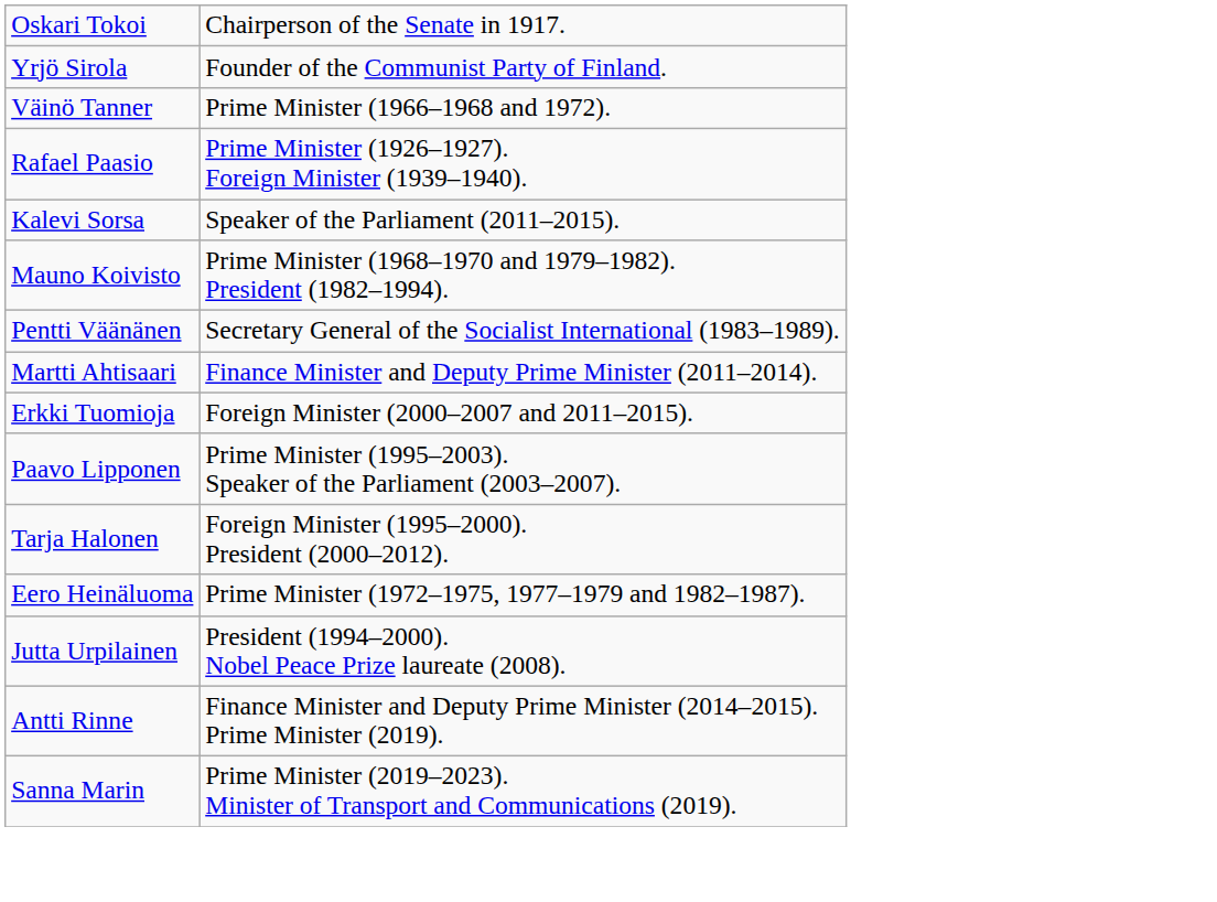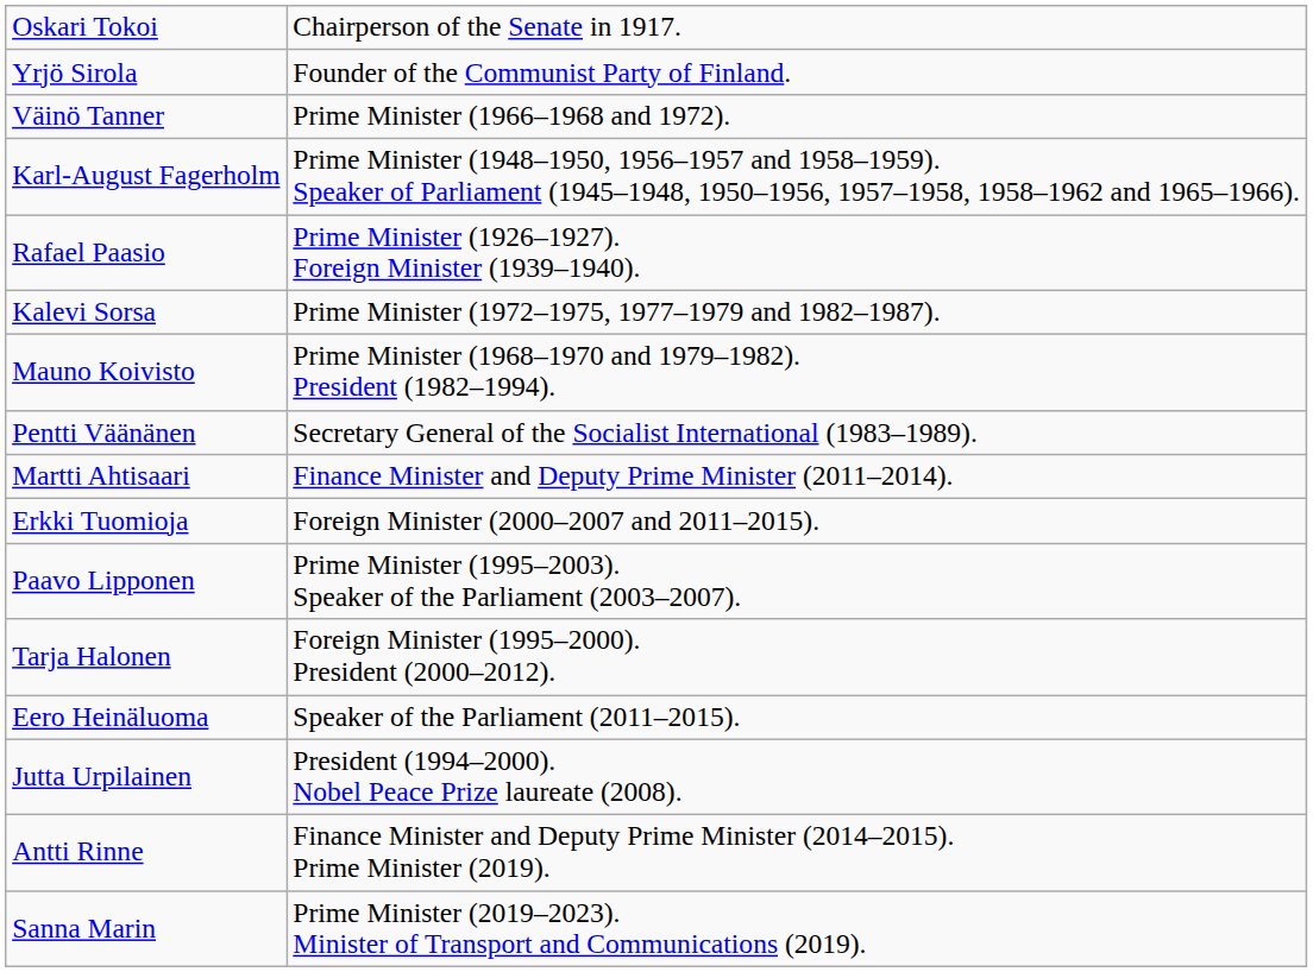 <table class="wikitable">
 <tr>
 <td><a href='#'>Oskari Tokoi</a></td>
 <td>Chairperson of the <a href='#'>Senate</a> in 1917.</td>
 </tr>
 <tr>
 <td><a href='#'>Yrjö Sirola</a></td>
 <td>Founder of the <a href='#'>Communist Party of Finland</a>.</td>
 </tr>
 <tr>
 <td><a href='#'>Väinö Tanner</a></td>
 <td>Prime Minister (1966–1968 and 1972).</td>
 </tr>
 <tr>
+<td><a href='#'>Karl-August Fagerholm</a></td>
+<td>Prime Minister (1948–1950, 1956–1957 and 1958–1959).<br><a href='#'>Speaker of Parliament</a> (1945–1948, 1950–1956, 1957–1958, 1958–1962 and 1965–1966).</td>
+</tr>
+<tr>
 <td><a href='#'>Rafael Paasio</a></td>
 <td><a href='#'>Prime Minister</a> (1926–1927).<br><a href='#'>Foreign Minister</a> (1939–1940).</td>
 </tr>
 <tr>
 <td><a href='#'>Kalevi Sorsa</a></td>
-<td>Speaker of the Parliament (2011–2015).</td>
+<td>Prime Minister (1972–1975, 1977–1979 and 1982–1987).</td>
 </tr>
 <tr>
 <td><a href='#'>Mauno Koivisto</a></td>
 <td>Prime Minister (1968–1970 and 1979–1982).<br><a href='#'>President</a> (1982–1994).</td>
 </tr>
 <tr>
 <td><a href='#'>Pentti Väänänen</a></td>
 <td>Secretary General of the <a href='#'>Socialist International</a> (1983–1989).</td>
 </tr>
 <tr>
 <td><a href='#'>Martti Ahtisaari</a></td>
 <td><a href='#'>Finance Minister</a> and <a href='#'>Deputy Prime Minister</a> (2011–2014).</td>
 </tr>
 <tr>
 <td><a href='#'>Erkki Tuomioja</a></td>
 <td>Foreign Minister (2000–2007 and 2011–2015).</td>
 </tr>
 <tr>
 <td><a href='#'>Paavo Lipponen</a></td>
 <td>Prime Minister (1995–2003).<br>Speaker of the Parliament (2003–2007).</td>
 </tr>
 <tr>
 <td><a href='#'>Tarja Halonen</a></td>
 <td>Foreign Minister (1995–2000).<br>President (2000–2012).</td>
 </tr>
 <tr>
 <td><a href='#'>Eero Heinäluoma</a></td>
-<td>Prime Minister (1972–1975, 1977–1979 and 1982–1987).</td>
+<td>Speaker of the Parliament (2011–2015).</td>
 </tr>
 <tr>
 <td><a href='#'>Jutta Urpilainen</a></td>
 <td>President (1994–2000).<br><a href='#'>Nobel Peace Prize</a> laureate (2008).</td>
 </tr>
 <tr>
 <td><a href='#'>Antti Rinne</a></td>
 <td>Finance Minister and Deputy Prime Minister (2014–2015).<br>Prime Minister (2019).</td>
 </tr>
 <tr>
 <td><a href='#'>Sanna Marin</a></td>
 <td>Prime Minister (2019–2023).<br><a href='#'>Minister of Transport and Communications</a> (2019).</td>
 </tr>
 </table>
